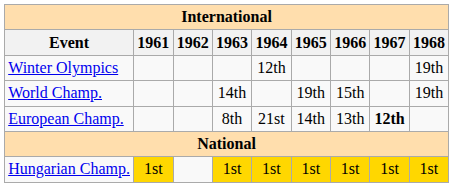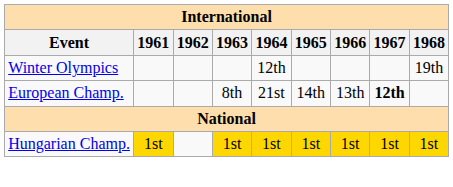 <table class="wikitable" style="text-align:center">
 <tr>
 <th style="background-color: #ffdead; " colspan=9 align=center>International</th>
 </tr>
 <tr>
 <th>Event</th>
 <th>1961</th>
 <th>1962</th>
 <th>1963</th>
 <th>1964</th>
 <th>1965</th>
 <th>1966</th>
 <th>1967</th>
 <th>1968</th>
 </tr>
 <tr>
 <td align=left><a href='#'>Winter Olympics</a></td>
 <td></td>
 <td></td>
 <td></td>
 <td>12th</td>
 <td></td>
 <td></td>
-<td></td>
-<td>19th</td>
-</tr>
-<tr>
-<td align=left><a href='#'>World Champ.</a></td>
-<td></td>
-<td></td>
-<td>14th</td>
-<td></td>
-<td>19th</td>
-<td>15th</td>
 <td></td>
 <td>19th</td>
 </tr>
 <tr>
 <td align=left><a href='#'>European Champ.</a></td>
 <td></td>
 <td></td>
 <td>8th</td>
 <td>21st</td>
 <td>14th</td>
 <td>13th</td>
 <td><strong>12th</strong></td>
 <td></td>
 </tr>
 <tr>
 <th style="background-color: #ffdead; " colspan=9 align=center>National</th>
 </tr>
 <tr>
 <td align=left><a href='#'>Hungarian Champ.</a></td>
 <td bgcolor=gold>1st</td>
 <td></td>
 <td bgcolor=gold>1st</td>
 <td bgcolor=gold>1st</td>
 <td bgcolor=gold>1st</td>
 <td bgcolor=gold>1st</td>
 <td bgcolor=gold>1st</td>
 <td bgcolor=gold>1st</td>
 </tr>
 </table>
